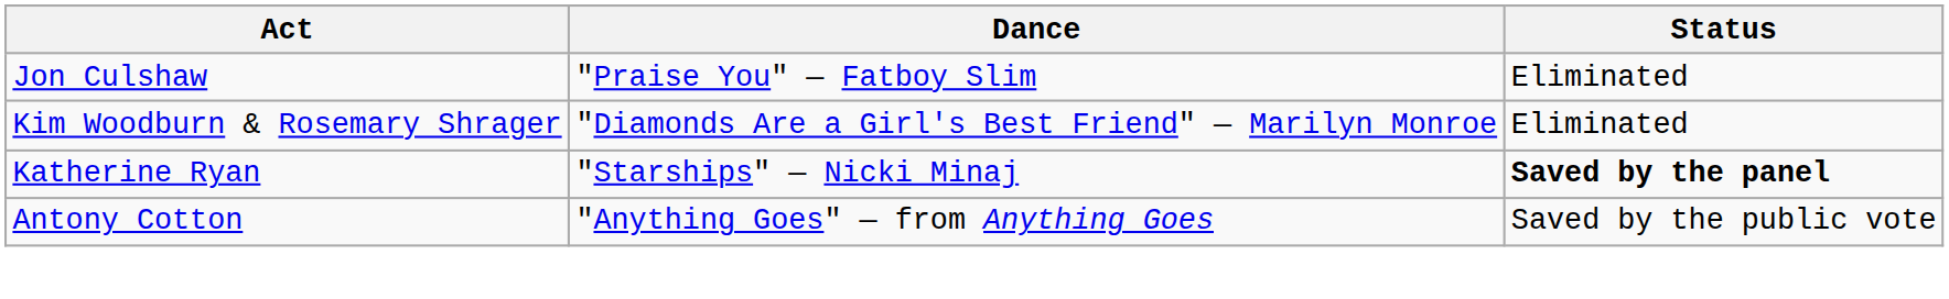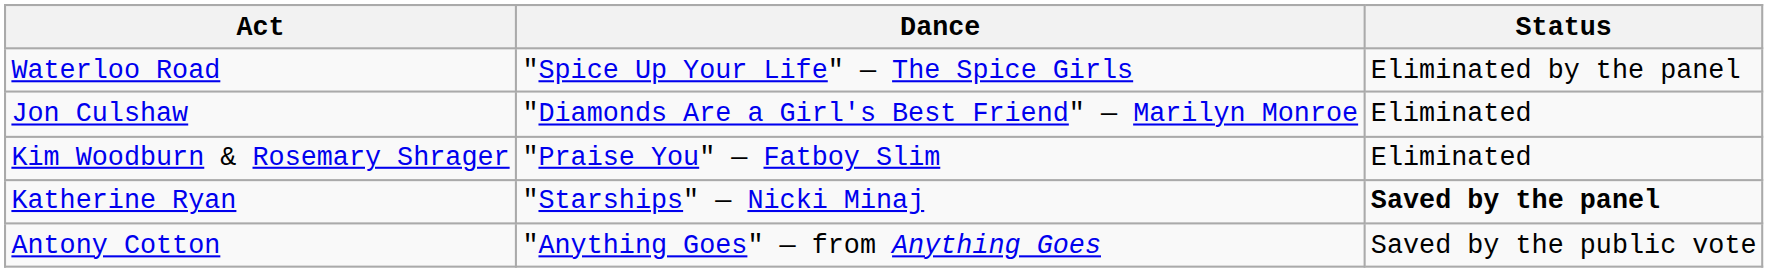 <table class="wikitable">
 <tr>
 <th>Act</th>
 <th>Dance</th>
 <th>Status</th>
 </tr>
 <tr>
+<td><a href='#'>Waterloo Road</a></td>
+<td>"<a href='#'>Spice Up Your Life</a>" — <a href='#'>The Spice Girls</a></td>
+<td>Eliminated by the panel</td>
+</tr>
+<tr>
 <td><a href='#'>Jon Culshaw</a></td>
-<td>"<a href='#'>Praise You</a>" — <a href='#'>Fatboy Slim</a></td>
+<td>"<a href='#'>Diamonds Are a Girl's Best Friend</a>" — <a href='#'>Marilyn Monroe</a></td>
 <td>Eliminated</td>
 </tr>
 <tr>
 <td><a href='#'>Kim Woodburn</a> & <a href='#'>Rosemary Shrager</a></td>
-<td>"<a href='#'>Diamonds Are a Girl's Best Friend</a>" — <a href='#'>Marilyn Monroe</a></td>
+<td>"<a href='#'>Praise You</a>" — <a href='#'>Fatboy Slim</a></td>
 <td>Eliminated</td>
 </tr>
 <tr>
 <td><a href='#'>Katherine Ryan</a></td>
 <td>"<a href='#'>Starships</a>" — <a href='#'>Nicki Minaj</a></td>
 <td><strong>Saved by the panel</strong></td>
 </tr>
 <tr>
 <td><a href='#'>Antony Cotton</a></td>
 <td>"<a href='#'>Anything Goes</a>" — from <em><a href='#'>Anything Goes</a></em></td>
 <td>Saved by the public vote</td>
 </tr>
 </table>
